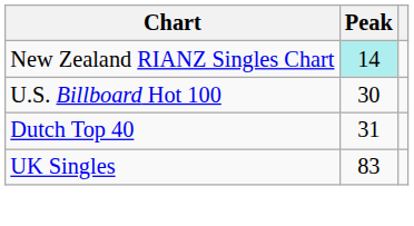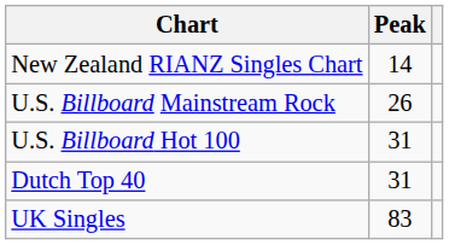 <table class="wikitable sortable">
 <tr>
 <th>Chart</th>
 <th>Peak</th>
 <th class=unsortable></th>
 </tr>
 <tr>
 <td>New Zealand <a href='#'>RIANZ Singles Chart</a></td>
-<td align=center style="background: paleturquoise;">14</td>
+<td align=center>14</td>
+<td></td>
+</tr>
+<tr>
+<td>U.S. <em><a href='#'>Billboard</a></em> <a href='#'>Mainstream Rock</a></td>
+<td align=center>26</td>
 <td></td>
 </tr>
 <tr>
 <td>U.S. <a href='#'><em>Billboard</em> Hot 100</a></td>
-<td align=center>30</td>
+<td align=center>31</td>
 <td></td>
 </tr>
 <tr>
 <td><a href='#'>Dutch Top 40</a></td>
 <td align=center>31</td>
 <td></td>
 </tr>
 <tr>
 <td><a href='#'>UK Singles</a></td>
 <td align=center>83</td>
 <td></td>
 </tr>
 </table>
